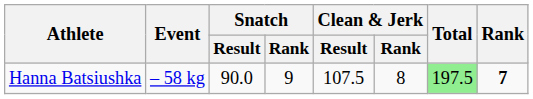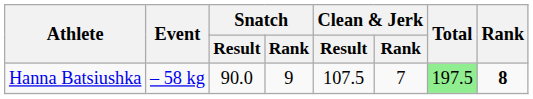 <table class="wikitable" style="font-size:90%; text-align:center">
 <tr>
 <th rowspan="2">Athlete</th>
 <th rowspan="2">Event</th>
 <th colspan="2">Snatch</th>
 <th colspan="2">Clean & Jerk</th>
 <th rowspan="2">Total</th>
 <th rowspan="2">Rank</th>
 </tr>
 <tr style="font-size:95%">
 <th>Result</th>
 <th>Rank</th>
 <th>Result</th>
 <th>Rank</th>
 </tr>
 <tr align=center>
 <td align=left><a href='#'>Hanna Batsiushka</a></td>
 <td align=left><a href='#'>– 58 kg</a></td>
 <td>90.0</td>
 <td>9</td>
 <td>107.5</td>
-<td>8</td>
+<td>7</td>
 <td style="background: lightgreen;">197.5</td>
-<td><strong>7</strong></td>
+<td><strong>8</strong></td>
 </tr>
 </table>
